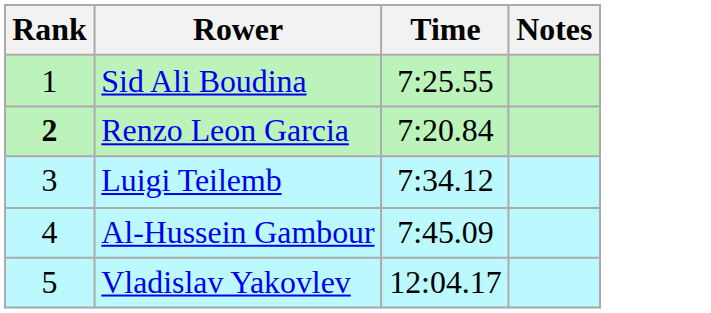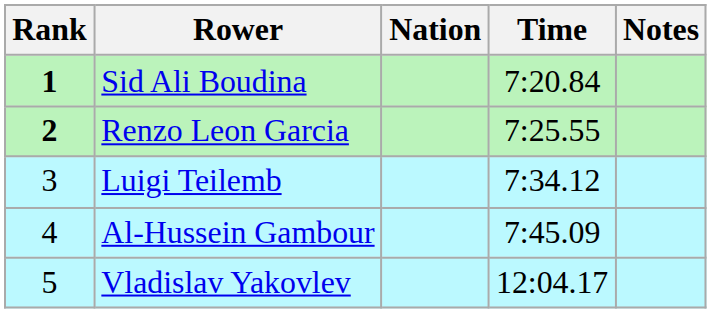 <table class="wikitable sortable" style="text-align:center">
 <tr>
 <th>Rank</th>
 <th>Rower</th>
+<th>Nation</th>
 <th>Time</th>
 <th>Notes</th>
 </tr>
 <tr bgcolor=bbf3bb>
-<td>1</td>
+<td><strong>1</strong></td>
 <td align=left><a href='#'>Sid Ali Boudina</a></td>
-<td>7:25.55</td>
+<td align=left></td>
+<td>7:20.84</td>
 <td></td>
 </tr>
 <tr bgcolor=bbf3bb>
 <td><strong>2</strong></td>
 <td align=left><a href='#'>Renzo Leon Garcia</a></td>
-<td>7:20.84</td>
+<td align=left></td>
+<td>7:25.55</td>
 <td></td>
 </tr>
 <tr bgcolor=bbf9ff>
 <td>3</td>
 <td align=left><a href='#'>Luigi Teilemb</a></td>
+<td align=left></td>
 <td>7:34.12</td>
 <td></td>
 </tr>
 <tr bgcolor=bbf9ff>
 <td>4</td>
 <td align=left><a href='#'>Al-Hussein Gambour</a></td>
+<td align=left></td>
 <td>7:45.09</td>
 <td></td>
 </tr>
 <tr bgcolor=bbf9ff>
 <td>5</td>
 <td align=left><a href='#'>Vladislav Yakovlev</a></td>
+<td align=left></td>
 <td>12:04.17</td>
 <td></td>
 </tr>
 </table>
